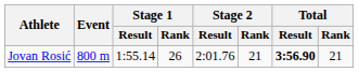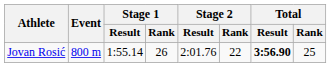 <table class="wikitable" style="font-size:90%">
 <tr>
 <th rowspan="2">Athlete</th>
 <th rowspan="2">Event</th>
 <th colspan="2">Stage 1</th>
 <th colspan="2">Stage 2</th>
 <th colspan="2">Total</th>
 </tr>
 <tr style="font-size:95%">
 <th>Result</th>
 <th>Rank</th>
 <th>Result</th>
 <th>Rank</th>
 <th>Result</th>
 <th>Rank</th>
 </tr>
 <tr align=center>
 <td align=left><a href='#'>Jovan Rosić</a></td>
 <td align=left><a href='#'>800 m</a></td>
 <td>1:55.14</td>
 <td>26</td>
 <td>2:01.76</td>
-<td>21</td>
+<td>22</td>
 <td><strong>3:56.90</strong></td>
-<td>21</td>
+<td>25</td>
 </tr>
 </table>
